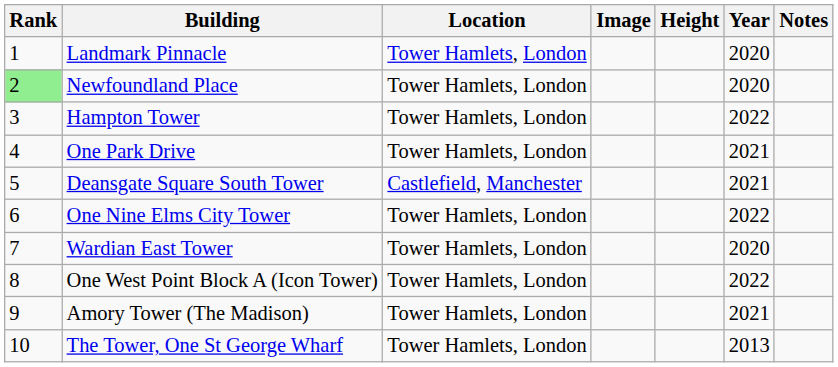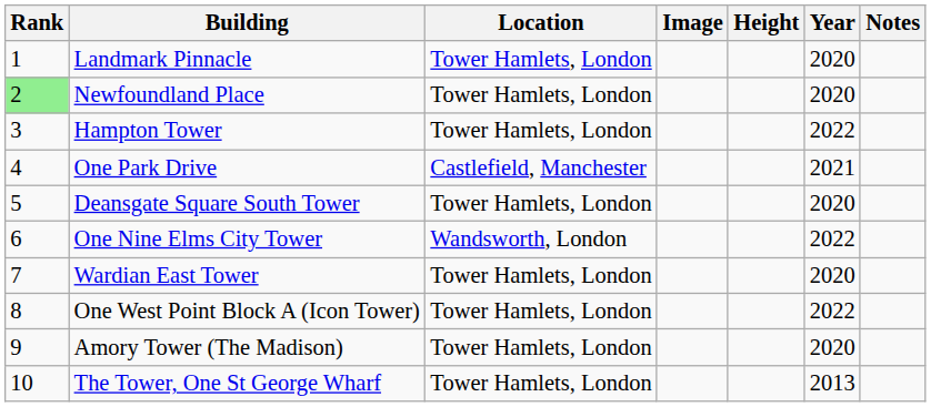 <table class="wikitable sortable">
 <tr>
 <th>Rank<br></th>
 <th>Building<br></th>
 <th>Location<br></th>
 <th class="unsortable">Image</th>
 <th>Height<br></th>
 <th>Year<br></th>
 <th class="unsortable">Notes</th>
 </tr>
 <tr>
 <td>1</td>
 <td><a href='#'>Landmark Pinnacle</a></td>
 <td><a href='#'>Tower Hamlets</a>, <a href='#'>London</a></td>
 <td></td>
 <td></td>
 <td>2020</td>
 <td></td>
 </tr>
 <tr>
 <td style="background: lightgreen;">2</td>
 <td><a href='#'>Newfoundland Place</a></td>
 <td>Tower Hamlets, London</td>
 <td></td>
 <td></td>
 <td>2020</td>
 <td></td>
 </tr>
 <tr>
 <td>3</td>
 <td><a href='#'>Hampton Tower</a></td>
 <td>Tower Hamlets, London</td>
 <td></td>
 <td></td>
 <td>2022</td>
 <td></td>
 </tr>
 <tr>
 <td>4</td>
 <td><a href='#'>One Park Drive</a></td>
-<td>Tower Hamlets, London</td>
+<td><a href='#'>Castlefield</a>, <a href='#'>Manchester</a></td>
 <td></td>
 <td></td>
 <td>2021</td>
 <td></td>
 </tr>
 <tr>
 <td>5</td>
 <td><a href='#'>Deansgate Square South Tower</a></td>
-<td><a href='#'>Castlefield</a>, <a href='#'>Manchester</a></td>
+<td>Tower Hamlets, London</td>
 <td></td>
 <td></td>
-<td>2021</td>
+<td>2020</td>
 <td></td>
 </tr>
 <tr>
 <td>6</td>
 <td><a href='#'>One Nine Elms City Tower</a></td>
-<td>Tower Hamlets, London</td>
+<td><a href='#'>Wandsworth</a>, London</td>
 <td></td>
 <td></td>
 <td>2022</td>
 <td></td>
 </tr>
 <tr>
 <td>7</td>
 <td><a href='#'>Wardian East Tower</a></td>
 <td>Tower Hamlets, London</td>
 <td></td>
 <td></td>
 <td>2020</td>
 <td></td>
 </tr>
 <tr>
 <td>8</td>
 <td>One West Point Block A (Icon Tower)</td>
 <td>Tower Hamlets, London</td>
 <td></td>
 <td></td>
 <td>2022</td>
 <td></td>
 </tr>
 <tr>
 <td>9</td>
 <td>Amory Tower (The Madison)</td>
 <td>Tower Hamlets, London</td>
 <td></td>
 <td></td>
-<td>2021</td>
+<td>2020</td>
 <td></td>
 </tr>
 <tr>
 <td>10</td>
 <td><a href='#'>The Tower, One St George Wharf</a></td>
 <td>Tower Hamlets, London</td>
 <td></td>
 <td></td>
 <td>2013</td>
 <td></td>
 </tr>
 </table>
